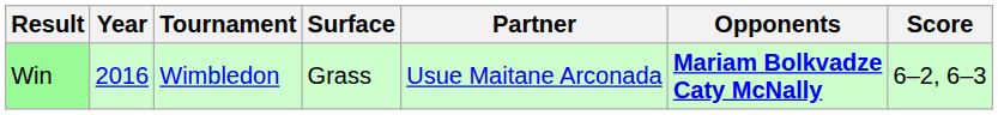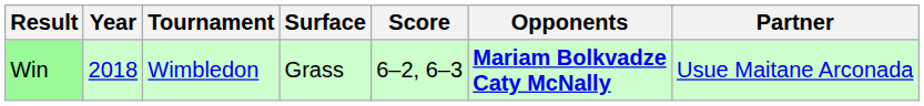 <table class="sortable wikitable">
 <tr>
 <th>Result</th>
 <th>Year</th>
 <th>Tournament</th>
 <th>Surface</th>
+<th class="unsortable">Score</th>
+<th>Opponents</th>
 <th>Partner</th>
-<th>Opponents</th>
-<th class="unsortable">Score</th>
 </tr>
 <tr style="background:#CCFFCC;">
 <td bgcolor=98fb98>Win</td>
-<td><a href='#'>2016</a></td>
+<td><a href='#'>2018</a></td>
 <td><a href='#'>Wimbledon</a></td>
 <td>Grass</td>
+<td>6–2, 6–3</td>
+<td><strong> <a href='#'>Mariam Bolkvadze</a> <br>  <a href='#'>Caty McNally</a></strong></td>
 <td> <a href='#'>Usue Maitane Arconada</a></td>
-<td><strong> <a href='#'>Mariam Bolkvadze</a> <br>  <a href='#'>Caty McNally</a></strong></td>
-<td>6–2, 6–3</td>
 </tr>
 </table>
